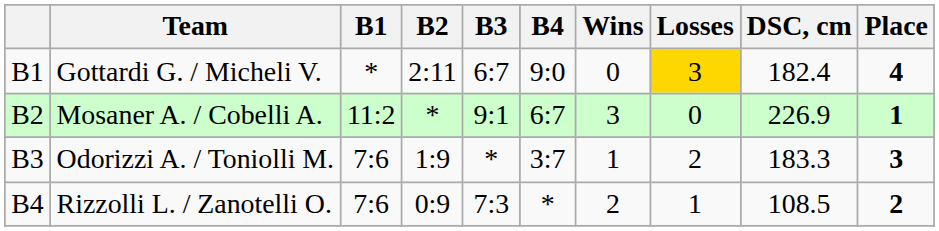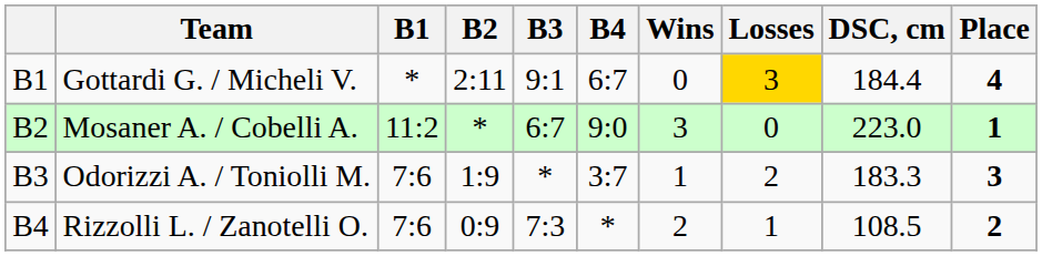 <table class="wikitable" style="text-align:center">
 <tr>
 <th></th>
 <th>Team</th>
 <th width="25">B1</th>
 <th width="25">B2</th>
 <th width="25">B3</th>
 <th width="25">B4</th>
 <th width="20">Wins</th>
 <th width="20">Losses</th>
 <th>DSC, cm</th>
 <th>Place</th>
 </tr>
 <tr>
 <td>B1</td>
 <td align=left>Gottardi G. / Micheli V.</td>
 <td>*</td>
 <td>2:11</td>
+<td>9:1</td>
 <td>6:7</td>
-<td>9:0</td>
 <td>0</td>
 <td style="background: gold;">3</td>
-<td>182.4</td>
+<td>184.4</td>
 <td><strong>4</strong></td>
 </tr>
 <tr bgcolor=#cfc>
 <td>B2</td>
 <td align=left>Mosaner A. / Cobelli A.</td>
 <td>11:2</td>
 <td>*</td>
-<td>9:1</td>
 <td>6:7</td>
+<td>9:0</td>
 <td>3</td>
 <td>0</td>
-<td>226.9</td>
+<td>223.0</td>
 <td><strong>1</strong></td>
 </tr>
 <tr>
 <td>B3</td>
 <td align=left>Odorizzi A. / Toniolli M.</td>
 <td>7:6</td>
 <td>1:9</td>
 <td>*</td>
 <td>3:7</td>
 <td>1</td>
 <td>2</td>
 <td>183.3</td>
 <td><strong>3</strong></td>
 </tr>
 <tr>
 <td>B4</td>
 <td align=left>Rizzolli L. / Zanotelli O.</td>
 <td>7:6</td>
 <td>0:9</td>
 <td>7:3</td>
 <td>*</td>
 <td>2</td>
 <td>1</td>
 <td>108.5</td>
 <td><strong>2</strong></td>
 </tr>
 </table>
